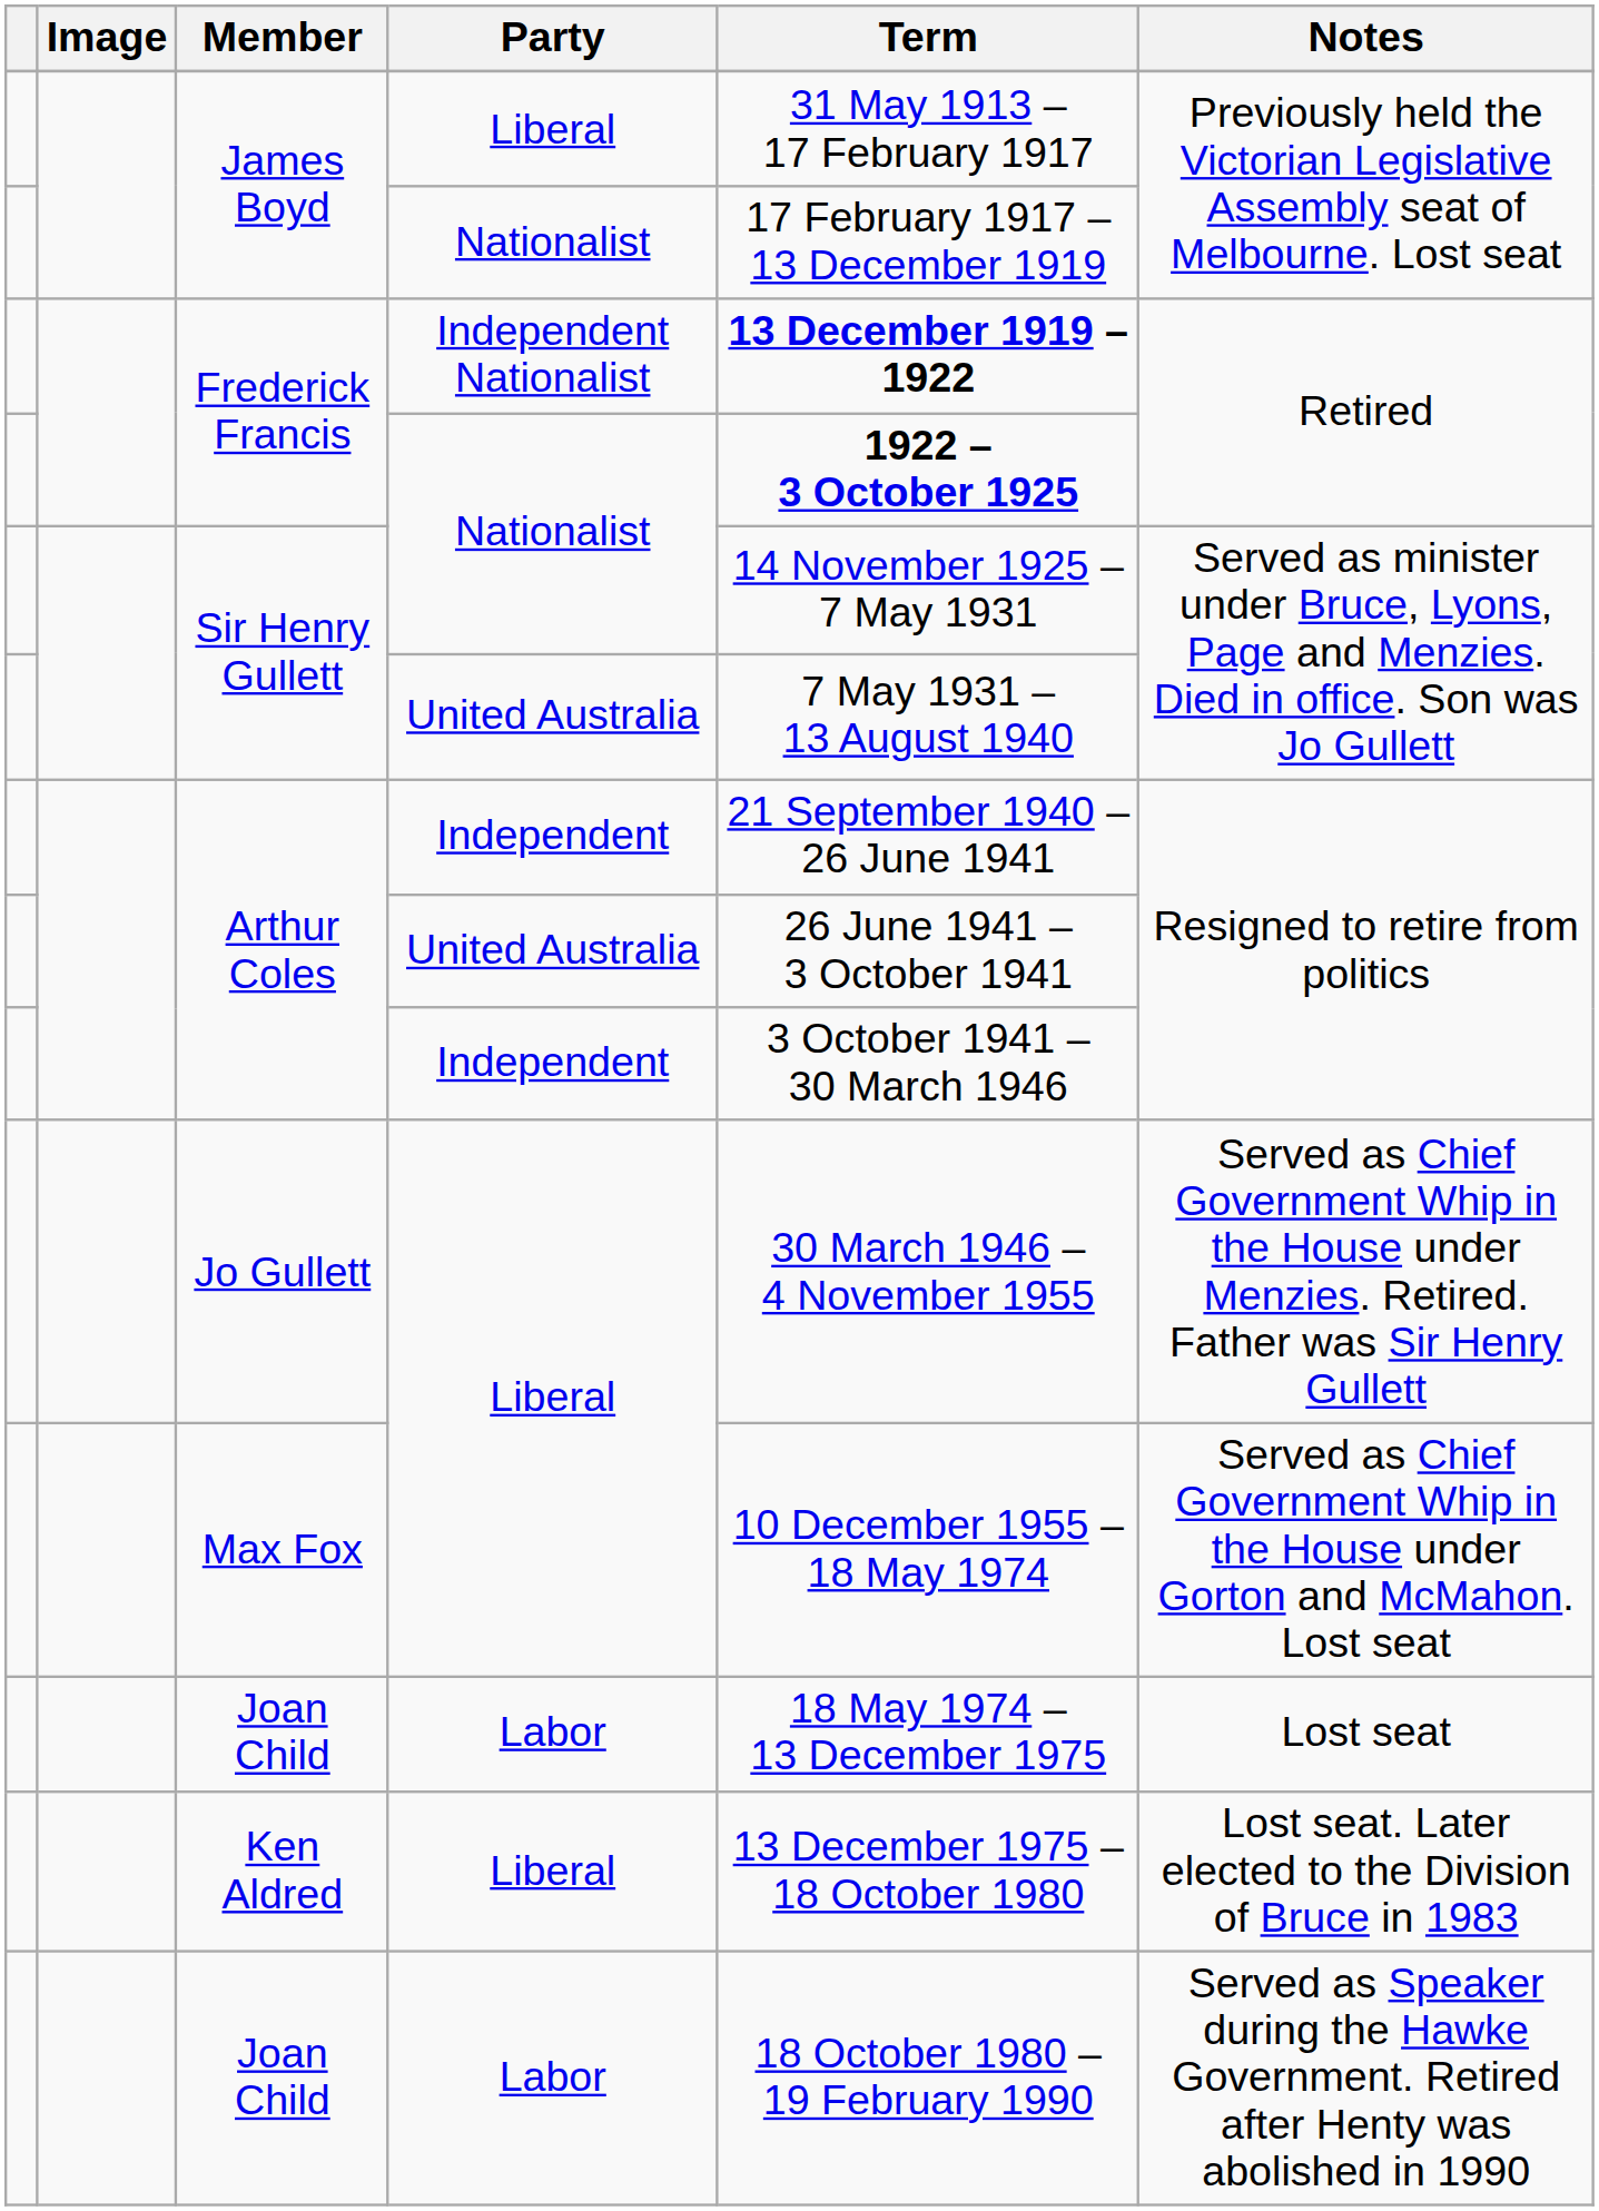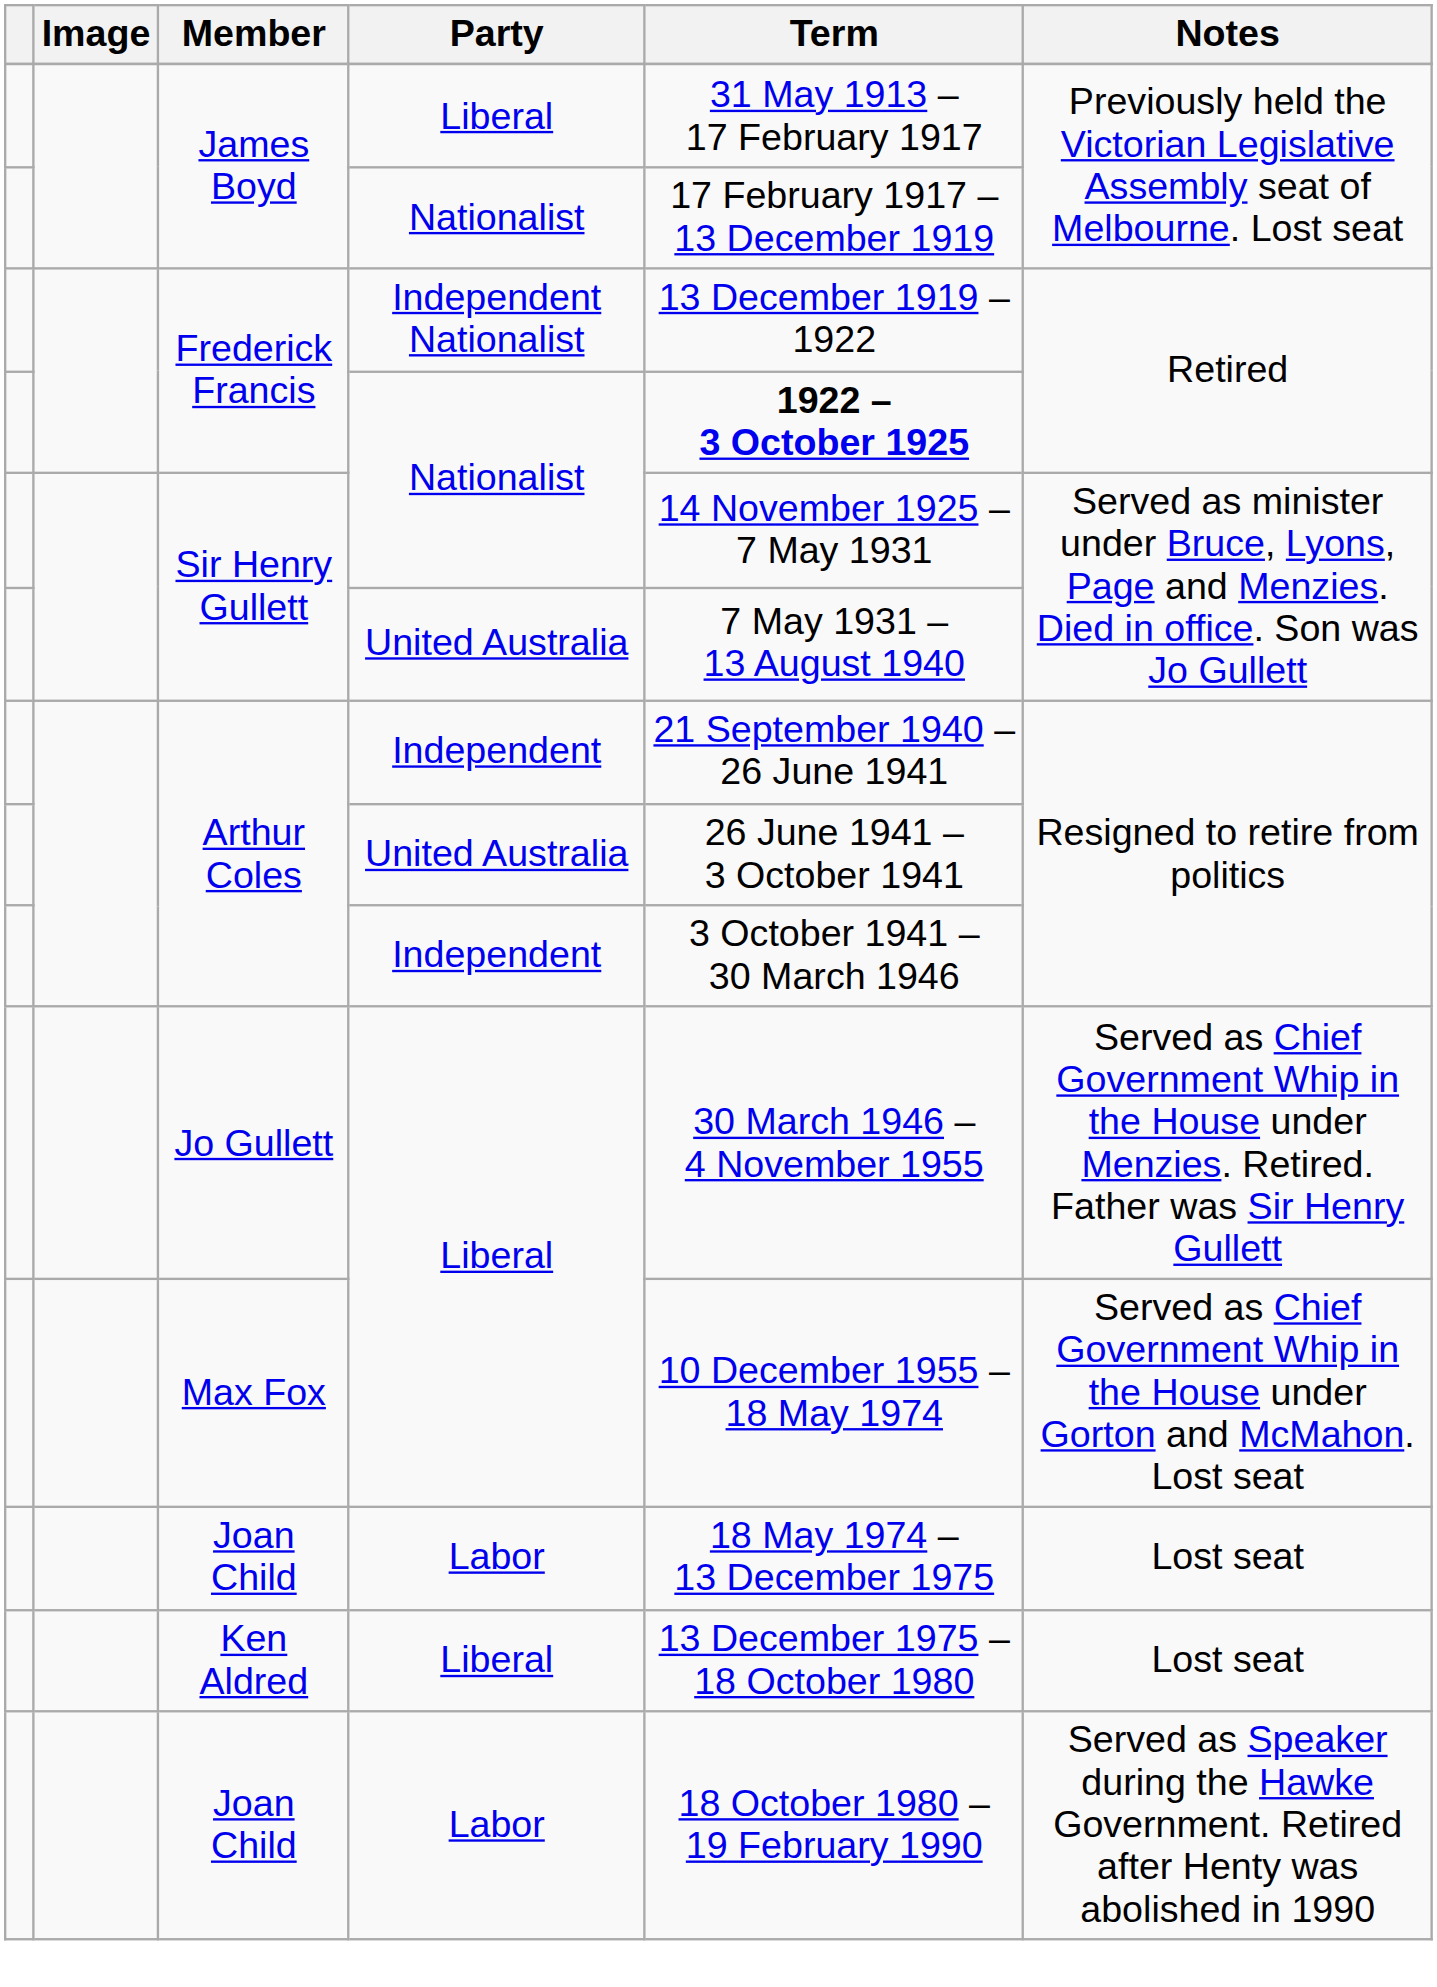 <table class=wikitable style="text-align:center">
 <tr>
 <th></th>
 <th>Image</th>
 <th>Member</th>
 <th>Party</th>
 <th>Term</th>
 <th>Notes</th>
 </tr>
 <tr>
 </tr>
 <tr>
 <td> </td>
 <td rowspan=2></td>
 <td rowspan=2><a href='#'>James Boyd</a><br></td>
 <td><a href='#'>Liberal</a></td>
 <td nowrap><a href='#'>31 May 1913</a> –<br>17 February 1917</td>
 <td rowspan=2>Previously held the <a href='#'>Victorian Legislative Assembly</a> seat of <a href='#'>Melbourne</a>. Lost seat</td>
 </tr>
 <tr>
 <td> </td>
 <td nowrap><a href='#'>Nationalist</a></td>
 <td nowrap>17 February 1917 –<br><a href='#'>13 December 1919</a></td>
 </tr>
 <tr>
 <td> </td>
 <td rowspan=2></td>
 <td rowspan=2><a href='#'>Frederick Francis</a><br></td>
 <td><a href='#'>Independent Nationalist</a></td>
-<td nowrap><strong><a href='#'>13 December 1919</a> –<br>1922</strong></td>
+<td nowrap><a href='#'>13 December 1919</a> –<br>1922</td>
 <td rowspan=2>Retired</td>
 </tr>
 <tr>
 <td> </td>
 <td rowspan="2"><a href='#'>Nationalist</a></td>
 <td nowrap><strong>1922 –<br><a href='#'>3 October 1925</a></strong></td>
 </tr>
 <tr>
 <td> </td>
 <td rowspan=2></td>
 <td rowspan=2><a href='#'>Sir Henry Gullett</a><br></td>
 <td nowrap><a href='#'>14 November 1925</a> –<br>7 May 1931</td>
 <td rowspan=2>Served as minister under <a href='#'>Bruce</a>, <a href='#'>Lyons</a>, <a href='#'>Page</a> and <a href='#'>Menzies</a>. <a href='#'>Died in office</a>. Son was <a href='#'>Jo Gullett</a></td>
 </tr>
 <tr>
 <td> </td>
 <td nowrap><a href='#'>United Australia</a></td>
 <td nowrap>7 May 1931 –<br><a href='#'>13 August 1940</a></td>
 </tr>
 <tr>
 <td> </td>
 <td rowspan=3></td>
 <td rowspan=3><a href='#'>Arthur Coles</a><br></td>
 <td><a href='#'>Independent</a></td>
 <td nowrap><a href='#'>21 September 1940</a> –<br>26 June 1941</td>
 <td rowspan=3>Resigned to retire from politics</td>
 </tr>
 <tr>
 <td> </td>
 <td nowrap><a href='#'>United Australia</a></td>
 <td nowrap>26 June 1941 –<br>3 October 1941</td>
 </tr>
 <tr>
 <td> </td>
 <td nowrap><a href='#'>Independent</a></td>
 <td nowrap>3 October 1941 –<br>30 March 1946</td>
 </tr>
 <tr>
 <td> </td>
 <td></td>
 <td><a href='#'>Jo Gullett</a><br></td>
 <td rowspan="2"><a href='#'>Liberal</a></td>
 <td nowrap><a href='#'>30 March 1946</a> –<br><a href='#'>4 November 1955</a></td>
 <td>Served as <a href='#'>Chief Government Whip in the House</a> under <a href='#'>Menzies</a>. Retired. Father was <a href='#'>Sir Henry Gullett</a></td>
 </tr>
 <tr>
 <td> </td>
 <td></td>
 <td><a href='#'>Max Fox</a><br></td>
 <td nowrap><a href='#'>10 December 1955</a> –<br><a href='#'>18 May 1974</a></td>
 <td>Served as <a href='#'>Chief Government Whip in the House</a> under <a href='#'>Gorton</a> and <a href='#'>McMahon</a>. Lost seat</td>
 </tr>
 <tr>
 <td> </td>
 <td></td>
 <td><a href='#'>Joan Child</a><br></td>
 <td><a href='#'>Labor</a></td>
 <td nowrap><a href='#'>18 May 1974</a> –<br><a href='#'>13 December 1975</a></td>
 <td>Lost seat</td>
 </tr>
 <tr>
 <td> </td>
 <td></td>
 <td><a href='#'>Ken Aldred</a><br></td>
 <td><a href='#'>Liberal</a></td>
 <td nowrap><a href='#'>13 December 1975</a> –<br><a href='#'>18 October 1980</a></td>
-<td>Lost seat. Later elected to the Division of <a href='#'>Bruce</a> in <a href='#'>1983</a></td>
+<td>Lost seat</td>
 </tr>
 <tr>
 <td> </td>
 <td></td>
 <td><a href='#'>Joan Child</a><br></td>
 <td><a href='#'>Labor</a></td>
 <td nowrap><a href='#'>18 October 1980</a> –<br><a href='#'>19 February 1990</a></td>
 <td>Served as <a href='#'>Speaker</a> during the <a href='#'>Hawke</a> Government. Retired after Henty was abolished in 1990</td>
 </tr>
 </table>
